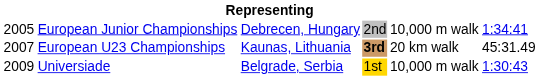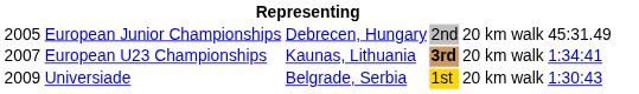 <table>
 <tr>
 <th colspan="6">Representing </th>
 </tr>
 <tr>
 <td>2005</td>
 <td><a href='#'>European Junior Championships</a></td>
 <td><a href='#'>Debrecen, Hungary</a></td>
 <td bgcolor="silver">2nd</td>
-<td>10,000 m walk</td>
-<td><a href='#'>1:34:41</a></td>
+<td>20 km walk</td>
+<td>45:31.49</td>
 </tr>
 <tr>
 <td>2007</td>
 <td><a href='#'>European U23 Championships</a></td>
 <td><a href='#'>Kaunas, Lithuania</a></td>
 <td bgcolor="cc9966"><strong>3rd</strong></td>
 <td>20 km walk</td>
-<td>45:31.49</td>
+<td><a href='#'>1:34:41</a></td>
 </tr>
 <tr>
 <td>2009</td>
 <td><a href='#'>Universiade</a></td>
 <td><a href='#'>Belgrade, Serbia</a></td>
 <td bgcolor="gold">1st</td>
-<td>10,000 m walk</td>
+<td>20 km walk</td>
 <td><a href='#'>1:30:43</a></td>
 </tr>
 </table>
